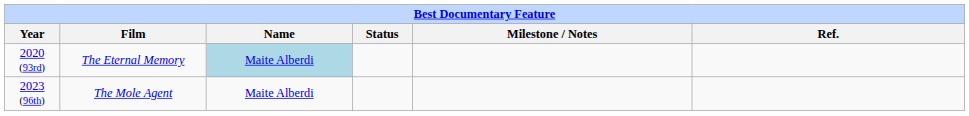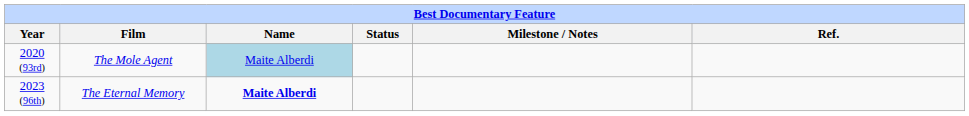 <table class="wikitable" style="text-align: center">
 <tr ---- bgcolor="#bfd7ff">
 <td colspan=6 align=center><strong><a href='#'>Best Documentary Feature</a></strong></td>
 </tr>
 <tr ---- bgcolor="#ebf5ff">
 <th width="075">Year</th>
 <th width="225">Film</th>
 <th width="225">Name</th>
 <th width="080">Status</th>
 <th width="450">Milestone / Notes</th>
 <th width="450">Ref.</th>
 </tr>
 <tr>
 <td><a href='#'>2020</a><br><small>(<a href='#'>93rd</a>)</small></td>
-<td><em><a href='#'>The Eternal Memory</a></em></td>
+<td><em><a href='#'>The Mole Agent</a></em></td>
 <td style="background: lightblue;"><a href='#'>Maite Alberdi</a><br></td>
 <td></td>
 <td></td>
 <td></td>
 </tr>
 <tr>
 <td><a href='#'>2023</a><br><small>(<a href='#'>96th</a>)</small></td>
-<td><em><a href='#'>The Mole Agent</a></em></td>
-<td><a href='#'>Maite Alberdi</a></td>
+<td><em><a href='#'>The Eternal Memory</a></em></td>
+<td><strong><a href='#'>Maite Alberdi</a></strong></td>
 <td></td>
 <td></td>
 <td></td>
 </tr>
 </table>
